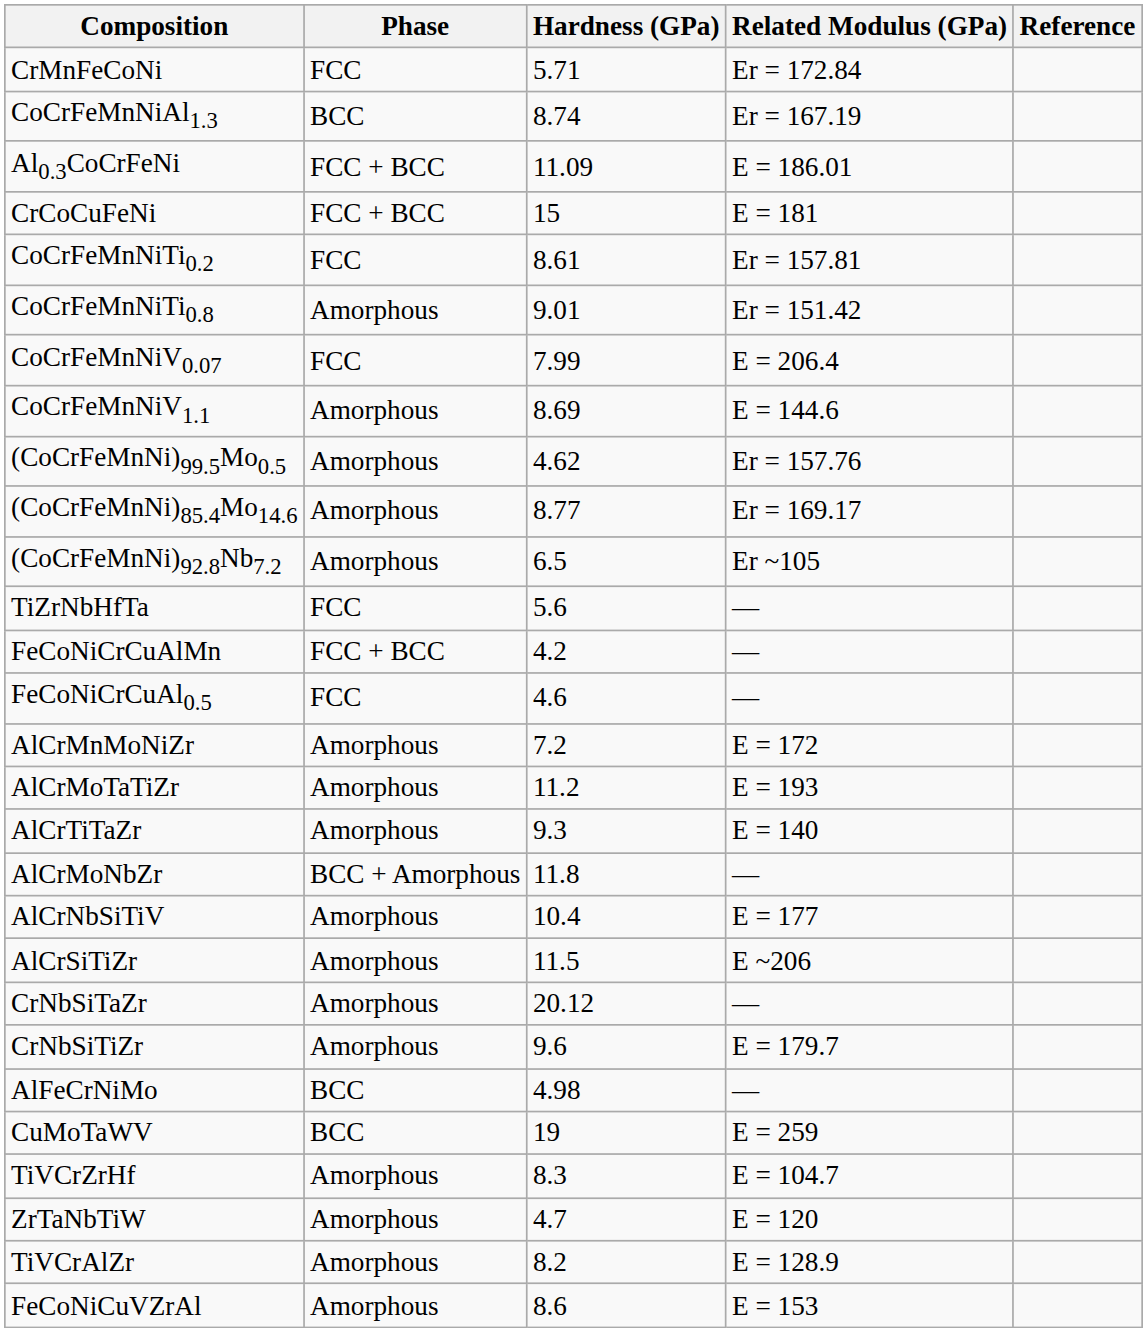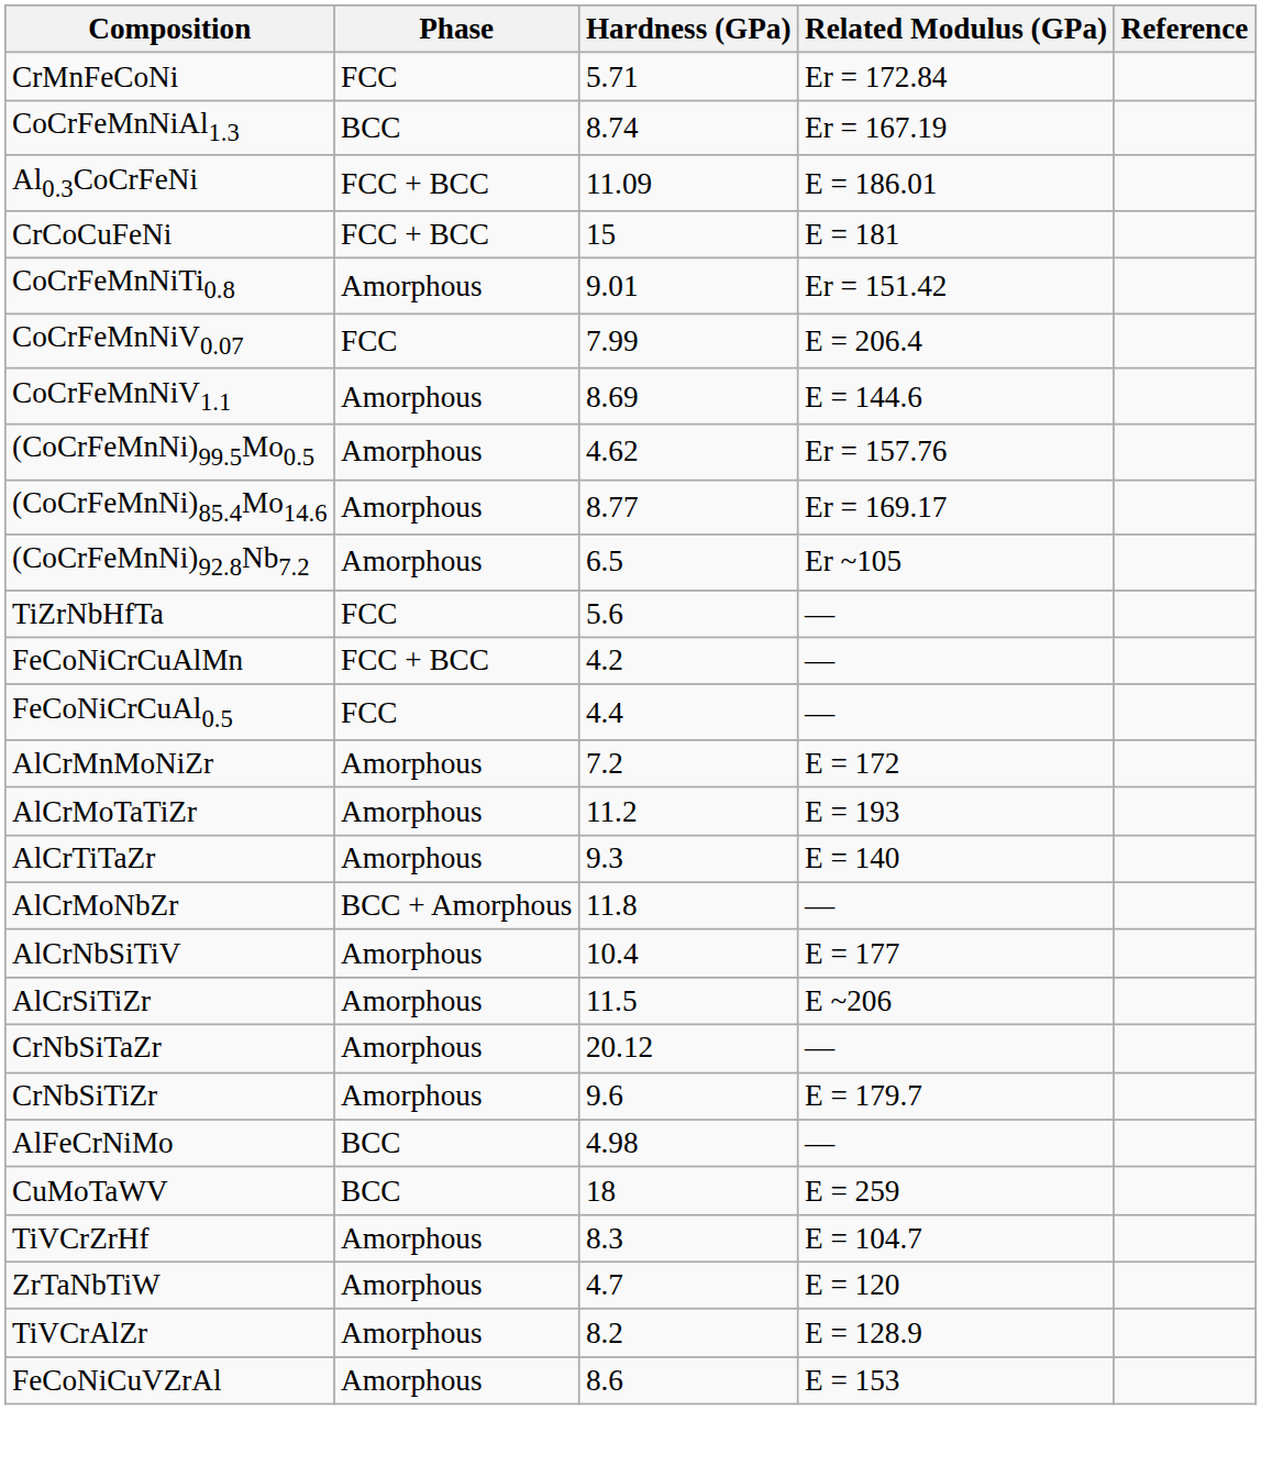 <table class="wikitable">
 <tr>
 <th>Composition</th>
 <th>Phase</th>
 <th>Hardness (GPa)</th>
 <th>Related Modulus (GPa)</th>
 <th>Reference</th>
 </tr>
 <tr>
 <td>CrMnFeCoNi</td>
 <td>FCC</td>
 <td>5.71</td>
 <td>Er = 172.84</td>
 <td></td>
 </tr>
 <tr>
 <td>CoCrFeMnNiAl<sub>1.3</sub></td>
 <td>BCC</td>
 <td>8.74</td>
 <td>Er = 167.19</td>
 <td></td>
 </tr>
 <tr>
 <td>Al<sub>0.3</sub>CoCrFeNi</td>
 <td>FCC + BCC</td>
 <td>11.09</td>
 <td>E = 186.01</td>
 <td></td>
 </tr>
 <tr>
 <td>CrCoCuFeNi</td>
 <td>FCC + BCC</td>
 <td>15</td>
 <td>E = 181</td>
-<td></td>
-</tr>
-<tr>
-<td>CoCrFeMnNiTi<sub>0.2</sub></td>
-<td>FCC</td>
-<td>8.61</td>
-<td>Er = 157.81</td>
 <td></td>
 </tr>
 <tr>
 <td>CoCrFeMnNiTi<sub>0.8</sub></td>
 <td>Amorphous</td>
 <td>9.01</td>
 <td>Er = 151.42</td>
 <td></td>
 </tr>
 <tr>
 <td>CoCrFeMnNiV<sub>0.07</sub></td>
 <td>FCC</td>
 <td>7.99</td>
 <td>E = 206.4</td>
 <td></td>
 </tr>
 <tr>
 <td>CoCrFeMnNiV<sub>1.1</sub></td>
 <td>Amorphous</td>
 <td>8.69</td>
 <td>E = 144.6</td>
 <td></td>
 </tr>
 <tr>
 <td>(CoCrFeMnNi)<sub>99.5</sub>Mo<sub>0.5</sub></td>
 <td>Amorphous</td>
 <td>4.62</td>
 <td>Er = 157.76</td>
 <td></td>
 </tr>
 <tr>
 <td>(CoCrFeMnNi)<sub>85.4</sub>Mo<sub>14.6</sub></td>
 <td>Amorphous</td>
 <td>8.77</td>
 <td>Er = 169.17</td>
 <td></td>
 </tr>
 <tr>
 <td>(CoCrFeMnNi)<sub>92.8</sub>Nb<sub>7.2</sub></td>
 <td>Amorphous</td>
 <td>6.5</td>
 <td>Er ~105</td>
 <td></td>
 </tr>
 <tr>
 <td>TiZrNbHfTa</td>
 <td>FCC</td>
 <td>5.6</td>
 <td>—</td>
 <td></td>
 </tr>
 <tr>
 <td>FeCoNiCrCuAlMn</td>
 <td>FCC + BCC</td>
 <td>4.2</td>
 <td>—</td>
 <td></td>
 </tr>
 <tr>
 <td>FeCoNiCrCuAl<sub>0.5</sub></td>
 <td>FCC</td>
-<td>4.6</td>
+<td>4.4</td>
 <td>—</td>
 <td></td>
 </tr>
 <tr>
 <td>AlCrMnMoNiZr</td>
 <td>Amorphous</td>
 <td>7.2</td>
 <td>E = 172</td>
 <td></td>
 </tr>
 <tr>
 <td>AlCrMoTaTiZr</td>
 <td>Amorphous</td>
 <td>11.2</td>
 <td>E = 193</td>
 <td></td>
 </tr>
 <tr>
 <td>AlCrTiTaZr</td>
 <td>Amorphous</td>
 <td>9.3</td>
 <td>E = 140</td>
 <td></td>
 </tr>
 <tr>
 <td>AlCrMoNbZr</td>
 <td>BCC + Amorphous</td>
 <td>11.8</td>
 <td>—</td>
 <td></td>
 </tr>
 <tr>
 <td>AlCrNbSiTiV</td>
 <td>Amorphous</td>
 <td>10.4</td>
 <td>E = 177</td>
 <td></td>
 </tr>
 <tr>
 <td>AlCrSiTiZr</td>
 <td>Amorphous</td>
 <td>11.5</td>
 <td>E ~206</td>
 <td></td>
 </tr>
 <tr>
 <td>CrNbSiTaZr</td>
 <td>Amorphous</td>
 <td>20.12</td>
 <td>—</td>
 <td></td>
 </tr>
 <tr>
 <td>CrNbSiTiZr</td>
 <td>Amorphous</td>
 <td>9.6</td>
 <td>E = 179.7</td>
 <td></td>
 </tr>
 <tr>
 <td>AlFeCrNiMo</td>
 <td>BCC</td>
 <td>4.98</td>
 <td>—</td>
 <td></td>
 </tr>
 <tr>
 <td>CuMoTaWV</td>
 <td>BCC</td>
-<td>19</td>
+<td>18</td>
 <td>E = 259</td>
 <td></td>
 </tr>
 <tr>
 <td>TiVCrZrHf</td>
 <td>Amorphous</td>
 <td>8.3</td>
 <td>E = 104.7</td>
 <td></td>
 </tr>
 <tr>
 <td>ZrTaNbTiW</td>
 <td>Amorphous</td>
 <td>4.7</td>
 <td>E = 120</td>
 <td></td>
 </tr>
 <tr>
 <td>TiVCrAlZr</td>
 <td>Amorphous</td>
 <td>8.2</td>
 <td>E = 128.9</td>
 <td></td>
 </tr>
 <tr>
 <td>FeCoNiCuVZrAl</td>
 <td>Amorphous</td>
 <td>8.6</td>
 <td>E = 153</td>
 <td></td>
 </tr>
 </table>
